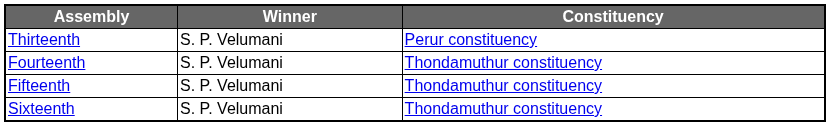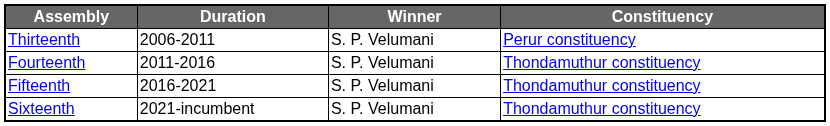 <table width="65%" cellpadding="2" cellspacing="0" border="1" style="border-collapse: collapse; border: 2px #000000 solid; font-size: x-big">
 <tr>
 <th style="background-color:#666666; color:white">Assembly</th>
+<th style="background-color:#666666; color:white">Duration</th>
 <th style="background-color:#666666; color:white">Winner</th>
 <th style="background-color:#666666; color:white">Constituency</th>
 </tr>
 <tr>
 <td><a href='#'>Thirteenth</a></td>
+<td>2006-2011</td>
 <td>S. P. Velumani</td>
 <td><a href='#'>Perur constituency</a></td>
 </tr>
 <tr>
 <td><a href='#'>Fourteenth</a></td>
+<td>2011-2016</td>
 <td>S. P. Velumani</td>
 <td><a href='#'>Thondamuthur constituency</a></td>
 </tr>
 <tr>
 <td><a href='#'>Fifteenth</a></td>
+<td>2016-2021</td>
 <td>S. P. Velumani</td>
 <td><a href='#'>Thondamuthur constituency</a></td>
 </tr>
 <tr>
 <td><a href='#'>Sixteenth</a></td>
+<td>2021-incumbent</td>
 <td>S. P. Velumani</td>
 <td><a href='#'>Thondamuthur constituency</a></td>
 </tr>
 </table>
